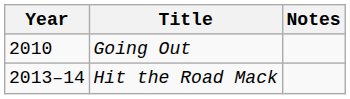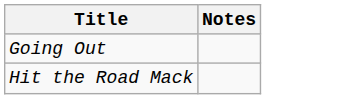 <table class="wikitable sortable">
 <tr>
-<th>Year</th>
 <th>Title</th>
 <th>Notes</th>
 </tr>
 <tr>
-<td>2010</td>
 <td><em>Going Out</em></td>
 <td></td>
 </tr>
 <tr>
-<td>2013–14</td>
 <td><em>Hit the Road Mack</em></td>
 <td></td>
 </tr>
 </table>
